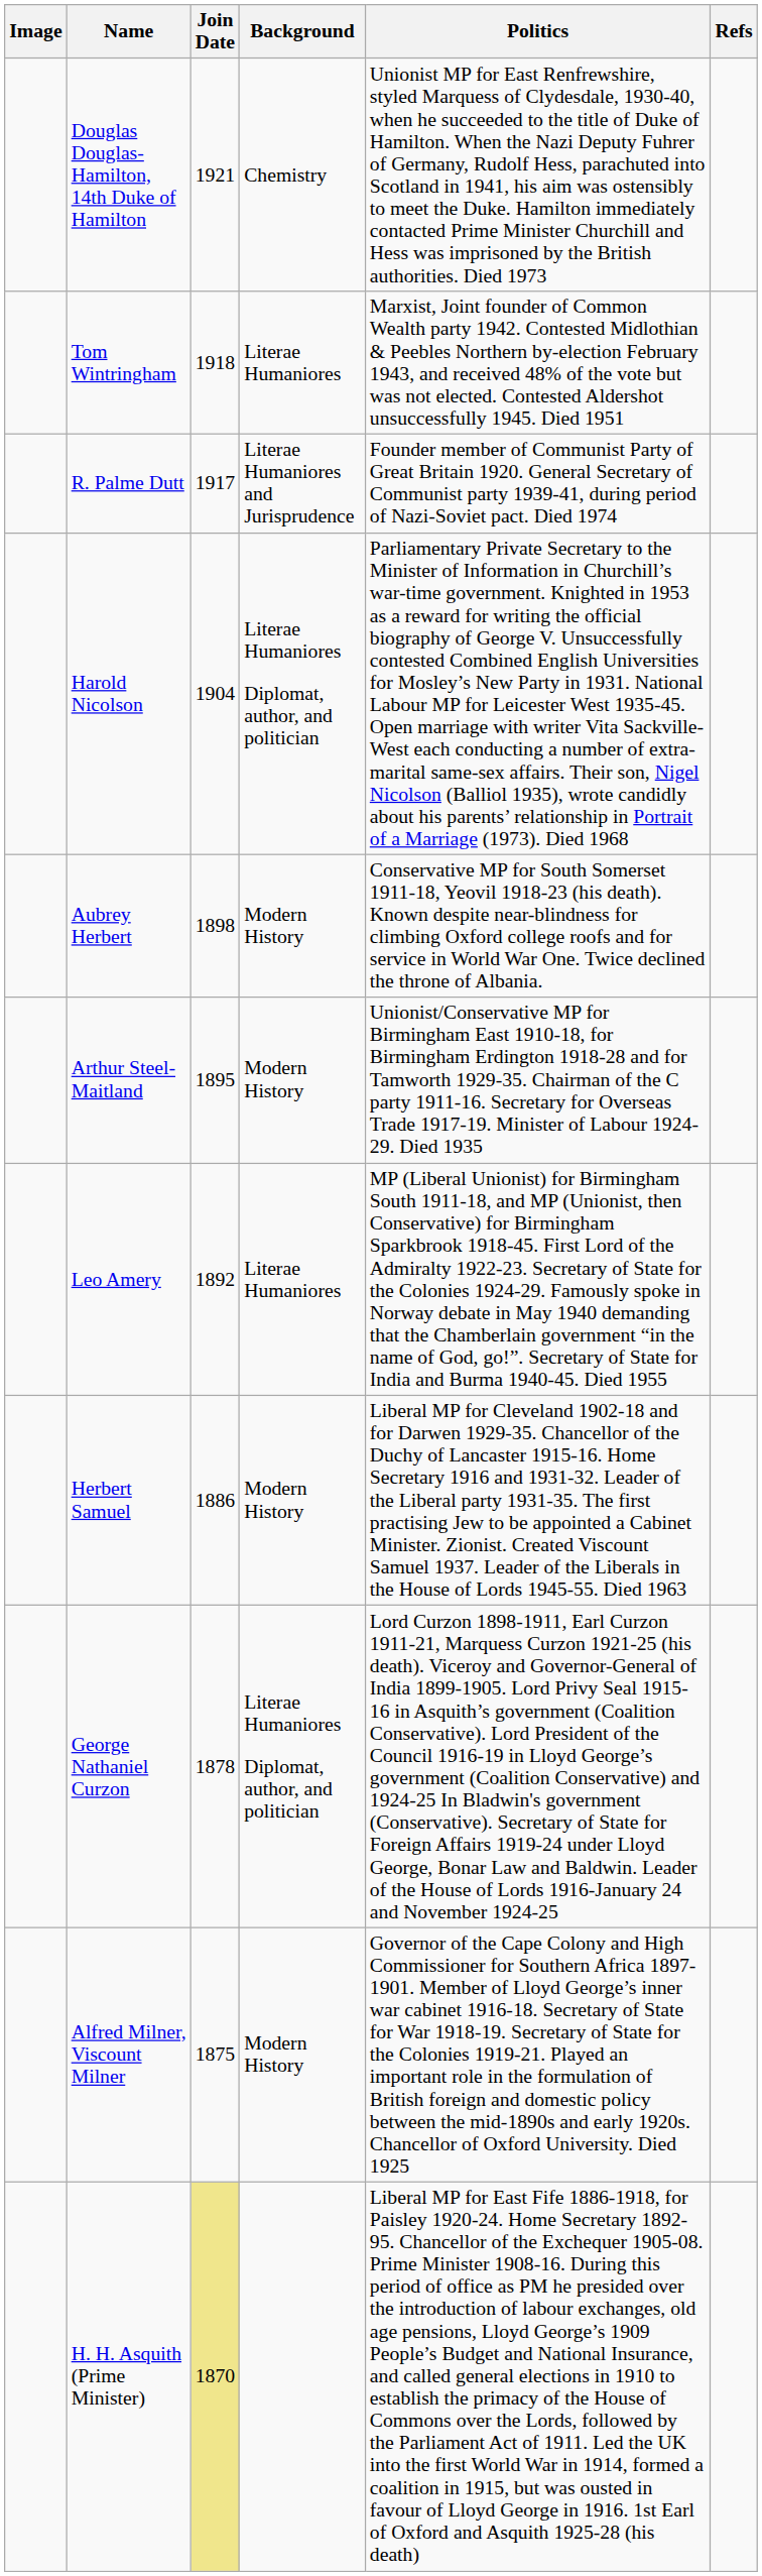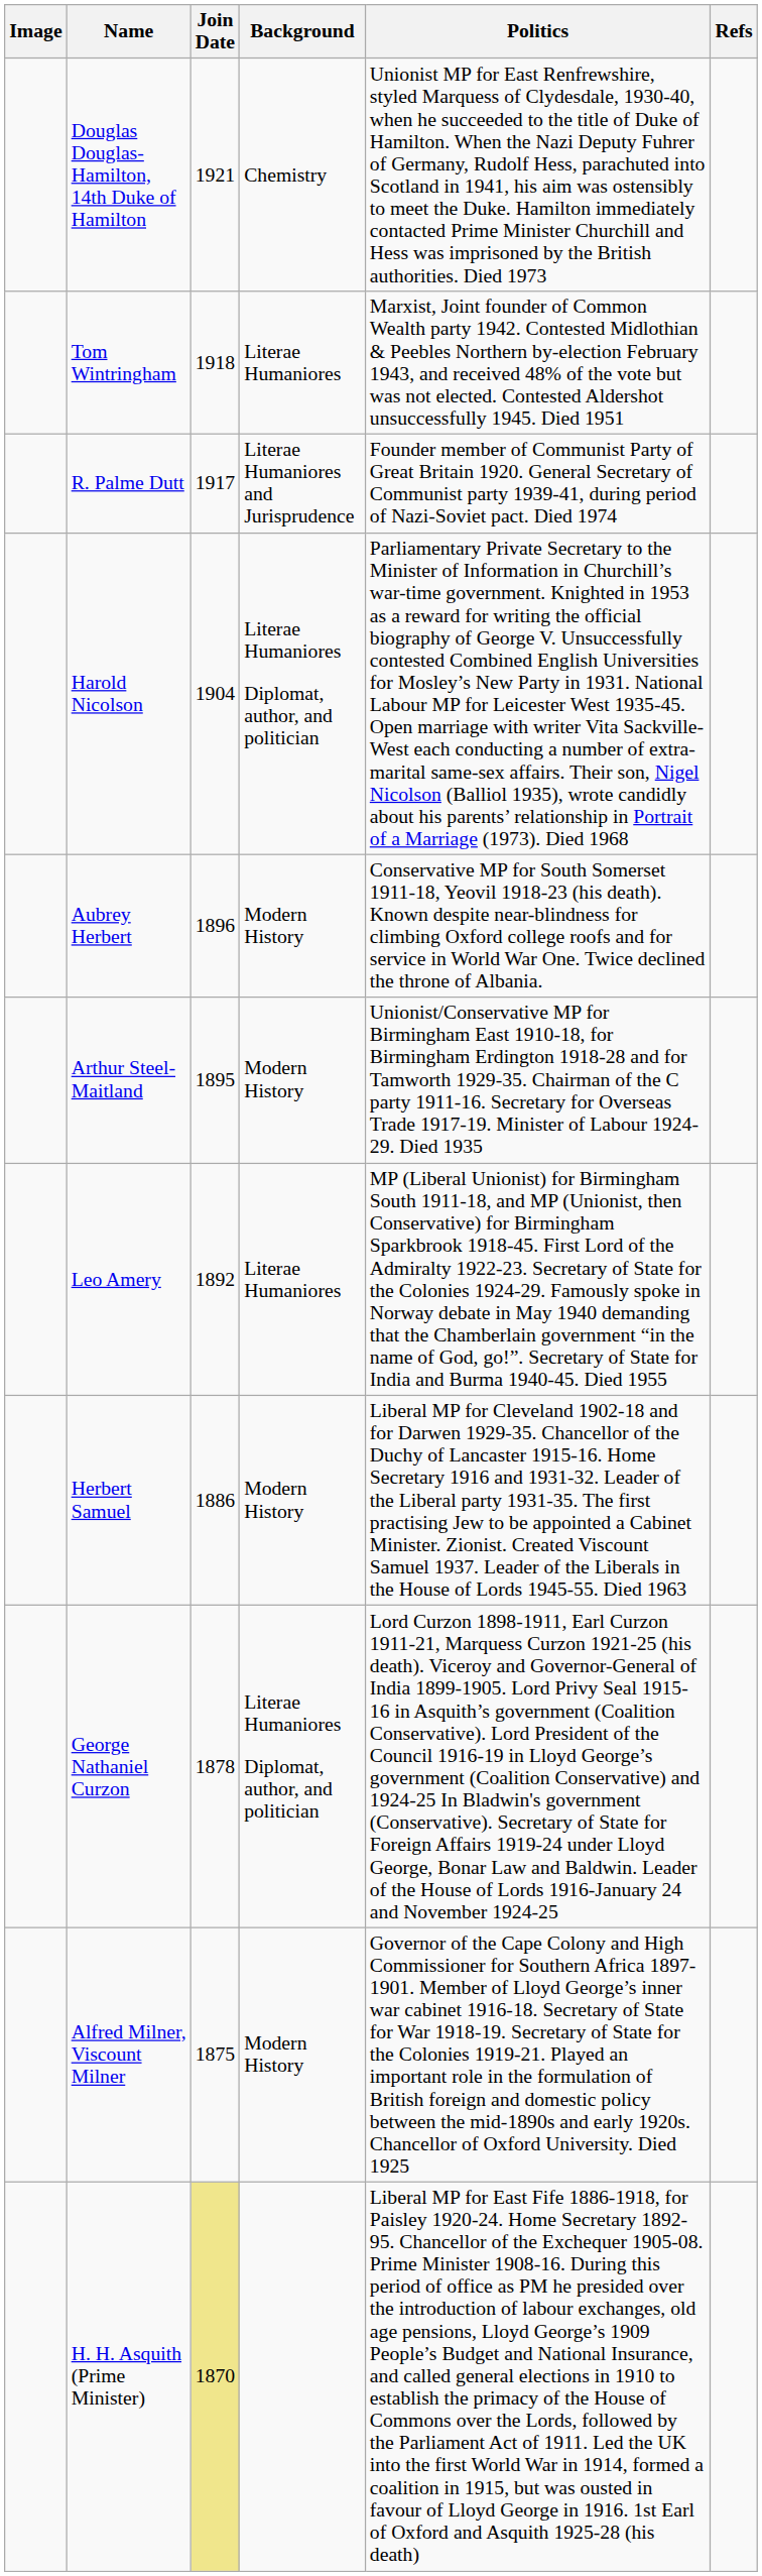 <table class="wikitable sortable">
 <tr>
 <th class="unsortable">Image</th>
 <th>Name</th>
 <th>Join<br>Date</th>
 <th>Background</th>
 <th>Politics</th>
 <th>Refs</th>
 </tr>
 <tr>
 <td></td>
 <td><a href='#'>Douglas Douglas-Hamilton, 14th Duke of Hamilton</a></td>
 <td>1921</td>
 <td>Chemistry</td>
 <td>Unionist MP for East Renfrewshire, styled Marquess of Clydesdale, 1930-40, when he succeeded to the title of Duke of Hamilton. When the Nazi Deputy Fuhrer of Germany, Rudolf Hess, parachuted into Scotland in 1941, his aim was ostensibly to meet the Duke. Hamilton immediately contacted Prime Minister Churchill and Hess was imprisoned by the British authorities. Died 1973</td>
 <td></td>
 </tr>
 <tr>
 <td></td>
 <td><a href='#'>Tom Wintringham</a></td>
 <td>1918</td>
 <td>Literae Humaniores</td>
 <td>Marxist, Joint founder of Common Wealth party 1942. Contested Midlothian & Peebles Northern by-election February 1943, and received 48% of the vote but was not elected. Contested Aldershot unsuccessfully 1945. Died 1951</td>
 <td></td>
 </tr>
 <tr>
 <td></td>
 <td><a href='#'>R. Palme Dutt</a></td>
 <td>1917</td>
 <td>Literae Humaniores and Jurisprudence</td>
 <td>Founder member of Communist Party of Great Britain 1920. General Secretary of Communist party 1939-41, during period of Nazi-Soviet pact. Died 1974</td>
 <td></td>
 </tr>
 <tr>
 <td></td>
 <td><a href='#'>Harold Nicolson</a></td>
 <td>1904</td>
 <td>Literae Humaniores<p>Diplomat, author, and politician</p></td>
 <td>Parliamentary Private Secretary to the Minister of Information in Churchill’s war-time government. Knighted in 1953 as a reward for writing the official biography of George V. Unsuccessfully contested Combined English Universities for Mosley’s New Party in 1931. National Labour MP for Leicester West 1935-45. Open marriage with writer Vita Sackville-West each conducting a number of extra-marital same-sex affairs. Their son, <a href='#'>Nigel Nicolson</a> (Balliol 1935), wrote candidly about his parents’ relationship in <a href='#'>Portrait of a Marriage</a> (1973). Died 1968</td>
 <td></td>
 </tr>
 <tr>
 <td></td>
 <td><a href='#'>Aubrey Herbert</a></td>
-<td>1898</td>
+<td>1896</td>
 <td>Modern History</td>
 <td>Conservative MP for South Somerset 1911-18, Yeovil 1918-23 (his death). Known despite near-blindness for climbing Oxford college roofs and for service in World War One. Twice declined the throne of Albania.</td>
 <td></td>
 </tr>
 <tr>
 <td></td>
 <td><a href='#'>Arthur Steel-Maitland</a></td>
 <td>1895</td>
 <td>Modern History</td>
 <td>Unionist/Conservative MP for Birmingham East 1910-18, for Birmingham Erdington 1918-28 and for Tamworth 1929-35. Chairman of the C party 1911-16.  Secretary for Overseas Trade 1917-19. Minister of Labour 1924-29. Died 1935</td>
 <td></td>
 </tr>
 <tr>
 <td></td>
 <td><a href='#'>Leo Amery</a></td>
 <td>1892</td>
 <td>Literae Humaniores</td>
 <td>MP (Liberal Unionist) for Birmingham South 1911-18, and MP (Unionist, then Conservative) for Birmingham Sparkbrook 1918-45. First Lord of the Admiralty 1922-23. Secretary of State for the Colonies 1924-29. Famously spoke in Norway debate in May 1940 demanding that the Chamberlain government “in the name of God, go!”.  Secretary of State for India and Burma 1940-45. Died 1955</td>
 <td></td>
 </tr>
 <tr>
 <td></td>
 <td><a href='#'>Herbert Samuel</a></td>
 <td>1886</td>
 <td>Modern History</td>
 <td>Liberal MP for Cleveland 1902-18 and for Darwen 1929-35. Chancellor of the Duchy of Lancaster 1915-16. Home Secretary 1916 and 1931-32. Leader of the Liberal party 1931-35. The first practising Jew to be appointed a Cabinet Minister. Zionist. Created Viscount Samuel 1937.  Leader of the Liberals in the House of Lords 1945-55. Died 1963</td>
 <td><br></td>
 </tr>
 <tr>
 <td></td>
 <td><a href='#'>George Nathaniel Curzon</a></td>
 <td>1878</td>
 <td>Literae Humaniores<p>Diplomat, author, and politician</p></td>
 <td>Lord Curzon 1898-1911, Earl Curzon 1911-21, Marquess Curzon 1921-25 (his death).  Viceroy and Governor-General of India 1899-1905. Lord Privy Seal 1915-16 in Asquith’s government (Coalition Conservative).  Lord President of the Council 1916-19 in Lloyd George’s government (Coalition Conservative) and 1924-25 In Bladwin's government (Conservative). Secretary of State for Foreign Affairs 1919-24 under Lloyd George, Bonar Law and Baldwin. Leader of the House of Lords 1916-January 24 and November 1924-25</td>
 <td></td>
 </tr>
 <tr>
 <td></td>
 <td><a href='#'>Alfred Milner, Viscount Milner</a></td>
 <td>1875</td>
 <td>Modern History</td>
 <td>Governor of the Cape Colony and High Commissioner for Southern Africa 1897-1901. Member of Lloyd George’s inner war cabinet 1916-18. Secretary of State for War 1918-19. Secretary of State for the Colonies 1919-21. Played an important role in the formulation of British foreign and domestic policy between the mid-1890s and early 1920s.<br> Chancellor of Oxford University. Died 1925</td>
 <td></td>
 </tr>
 <tr>
 <td></td>
 <td><a href='#'>H. H. Asquith</a><br>(Prime Minister)</td>
 <td style="background: khaki;">1870</td>
 <td></td>
 <td>Liberal MP for East Fife 1886-1918, for Paisley 1920-24. Home Secretary 1892-95. Chancellor of the Exchequer 1905-08. Prime Minister 1908-16. During this period of office as PM he presided over the introduction of labour exchanges, old age pensions, Lloyd George’s 1909 People’s Budget and National Insurance, and called general elections in 1910 to establish the primacy of the House of Commons over the Lords, followed by the Parliament Act of 1911. Led the UK into the first World War in 1914, formed a coalition in 1915, but was ousted in favour of Lloyd George in 1916. 1st  Earl of Oxford and Asquith 1925-28 (his death)</td>
 <td></td>
 </tr>
 </table>
